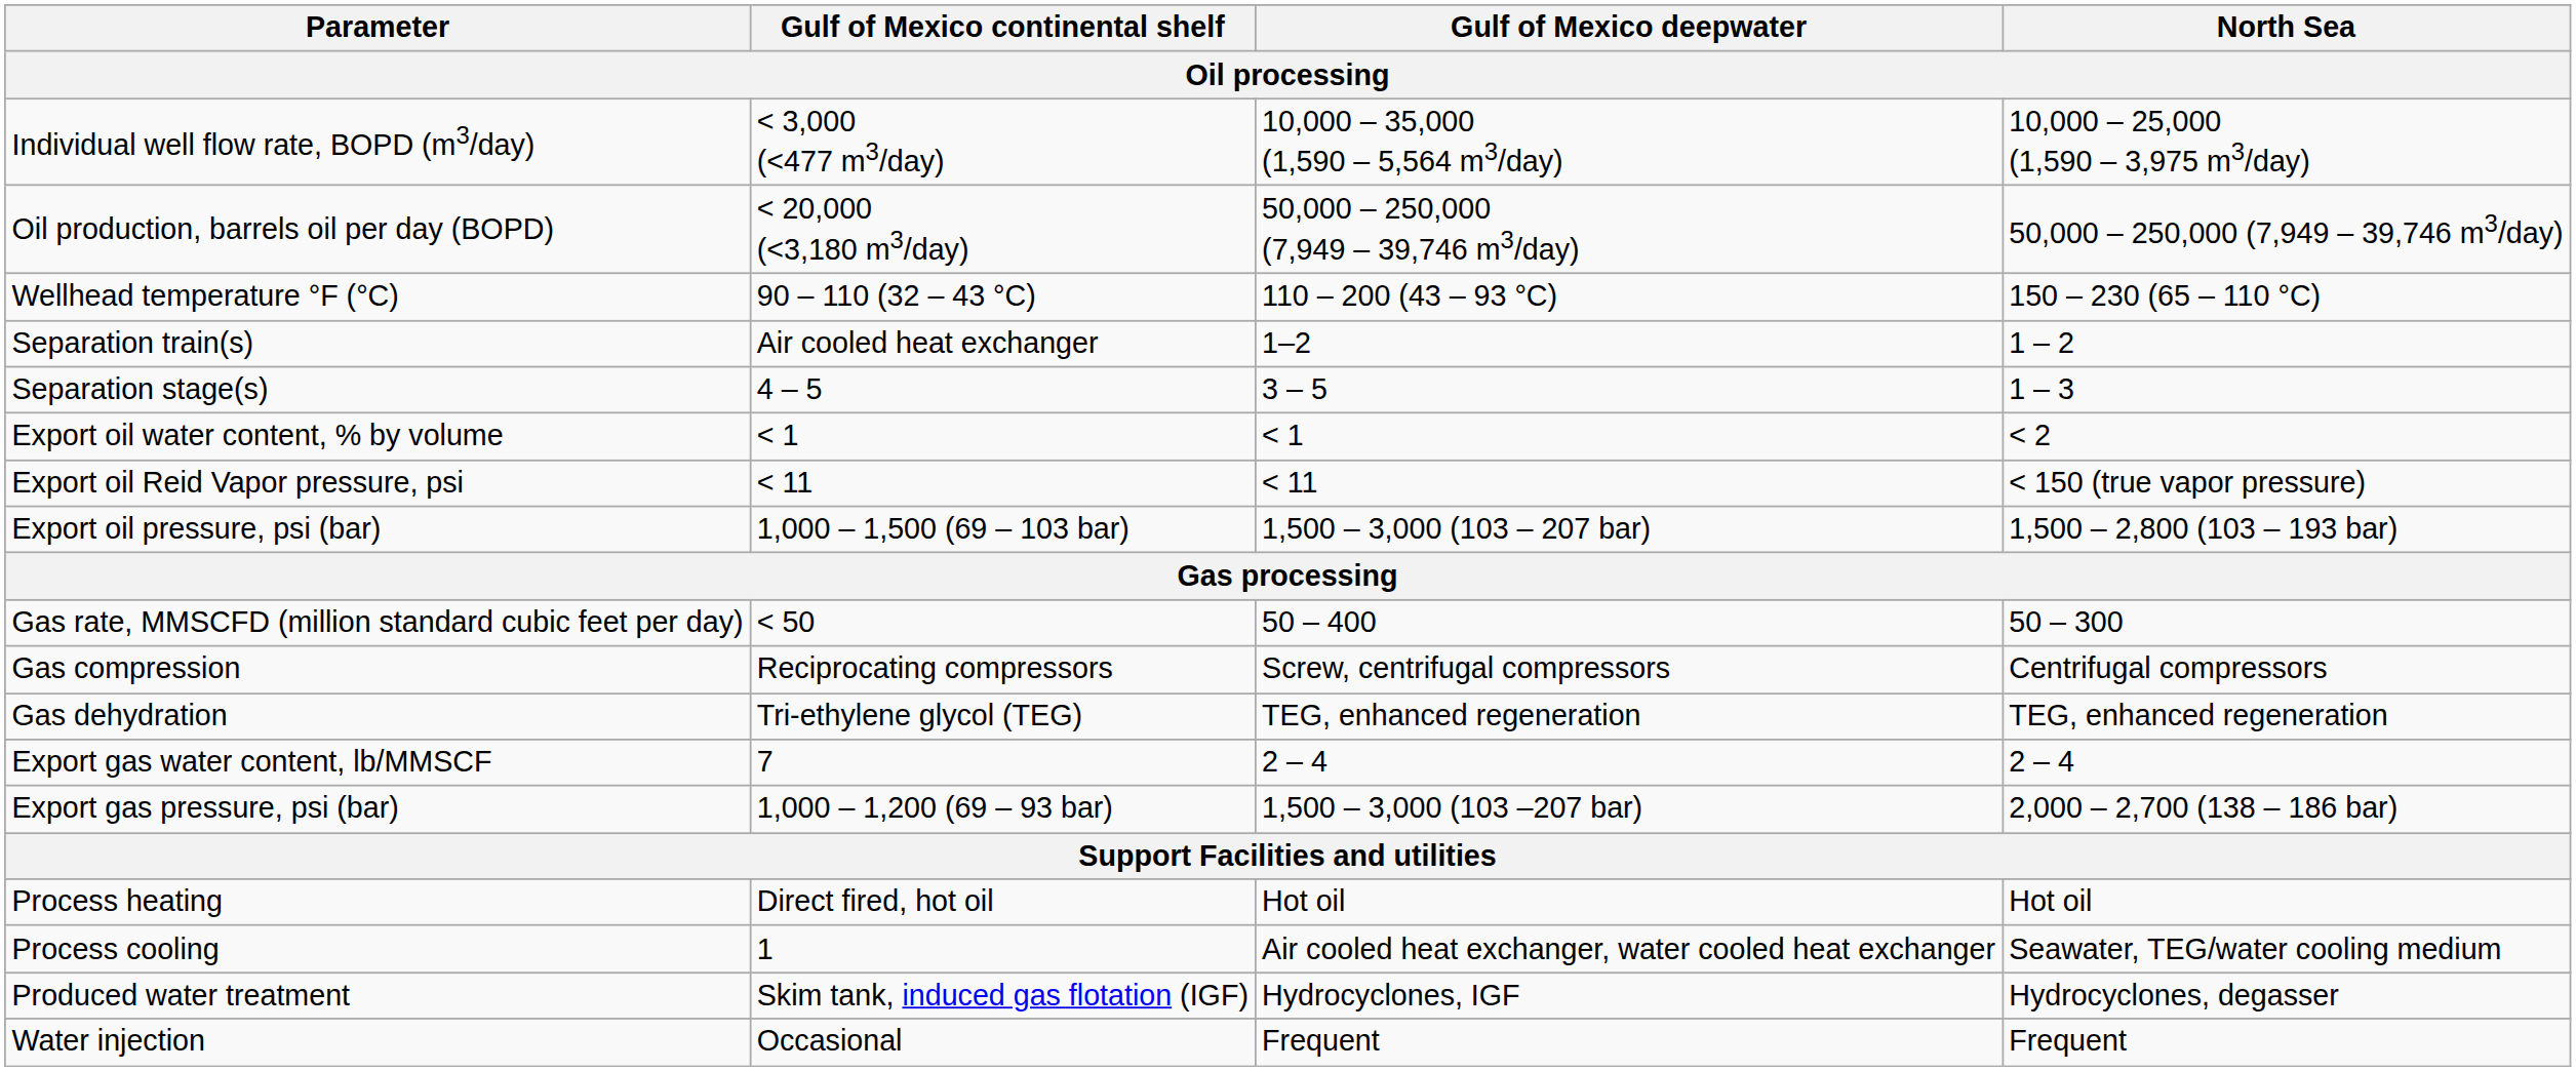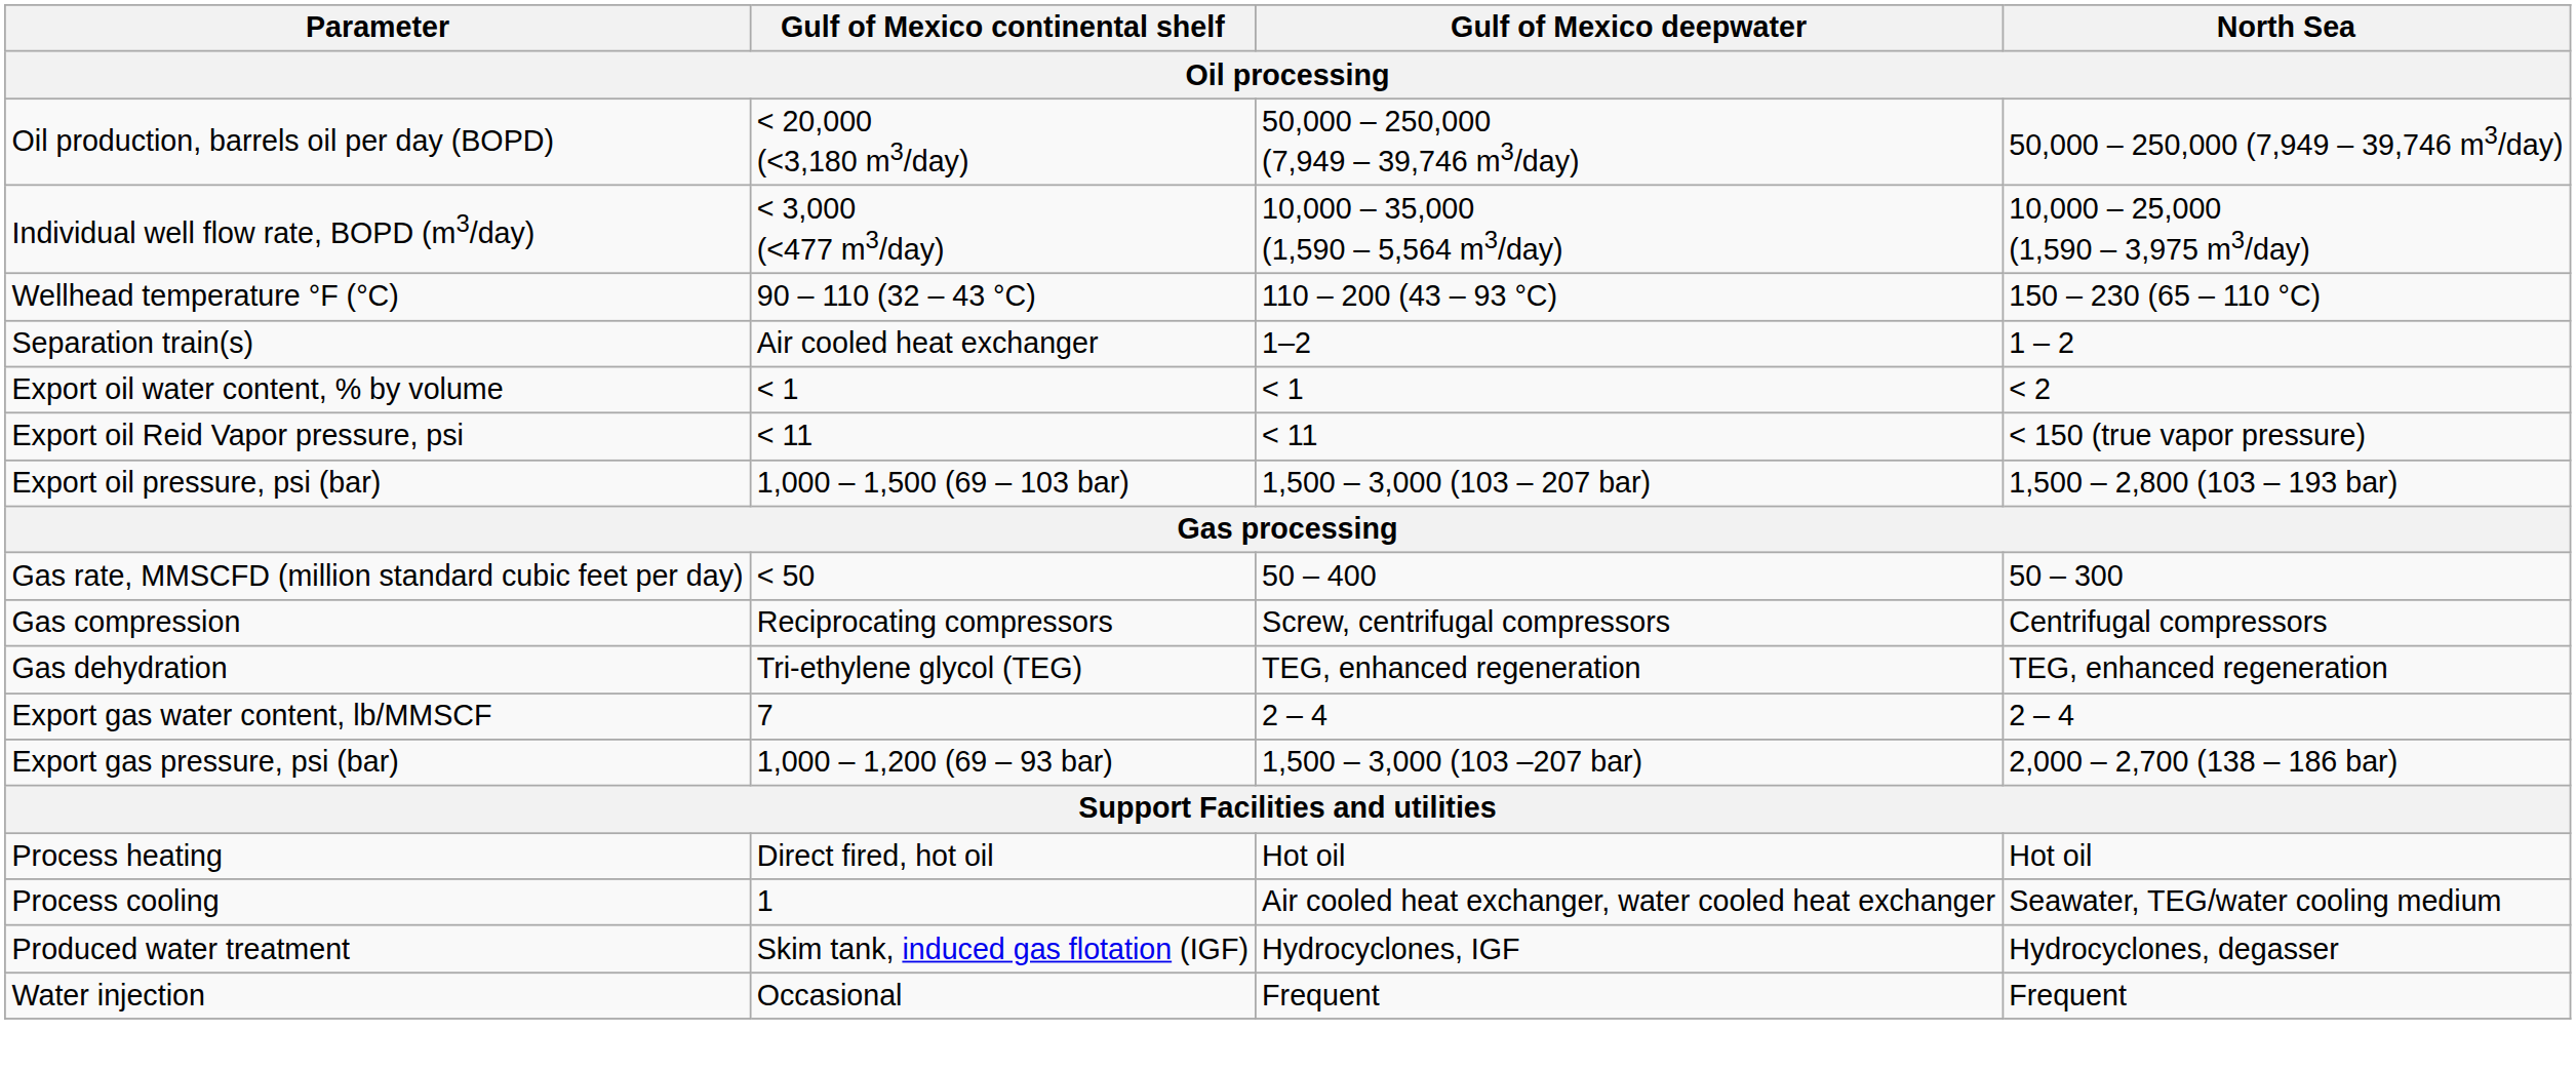 <table class="wikitable">
 <tr>
 <th>Parameter</th>
 <th>Gulf of Mexico continental shelf</th>
 <th>Gulf of Mexico deepwater</th>
 <th>North Sea</th>
 </tr>
 <tr>
 <th colspan="4">Oil processing</th>
 </tr>
 <tr>
+<td>Oil production, barrels oil per day (BOPD)</td>
+<td>< 20,000<br>(<3,180 m<sup>3</sup>/day)</td>
+<td>50,000 – 250,000<br>(7,949 – 39,746 m<sup>3</sup>/day)</td>
+<td>50,000 – 250,000 (7,949 – 39,746 m<sup>3</sup>/day)</td>
+</tr>
+<tr>
 <td>Individual well flow rate, BOPD (m<sup>3</sup>/day)</td>
 <td>< 3,000<br>(<477 m<sup>3</sup>/day)</td>
 <td>10,000 – 35,000<br>(1,590 – 5,564 m<sup>3</sup>/day)</td>
 <td>10,000 – 25,000<br>(1,590 – 3,975 m<sup>3</sup>/day)</td>
-</tr>
-<tr>
-<td>Oil production, barrels oil per day (BOPD)</td>
-<td>< 20,000<br>(<3,180 m<sup>3</sup>/day)</td>
-<td>50,000 – 250,000<br>(7,949 – 39,746 m<sup>3</sup>/day)</td>
-<td>50,000 – 250,000 (7,949 – 39,746 m<sup>3</sup>/day)</td>
 </tr>
 <tr>
 <td>Wellhead temperature °F (°C)</td>
 <td>90 – 110 (32 – 43 °C)</td>
 <td>110 – 200 (43 – 93 °C)</td>
 <td>150 – 230 (65 – 110 °C)</td>
 </tr>
 <tr>
 <td>Separation train(s)</td>
 <td>Air cooled heat exchanger</td>
 <td>1–2</td>
 <td>1 – 2</td>
-</tr>
-<tr>
-<td>Separation stage(s)</td>
-<td>4 – 5</td>
-<td>3 – 5</td>
-<td>1 – 3</td>
 </tr>
 <tr>
 <td>Export oil water content, % by volume</td>
 <td>< 1</td>
 <td>< 1</td>
 <td>< 2</td>
 </tr>
 <tr>
 <td>Export oil Reid Vapor pressure, psi</td>
 <td>< 11</td>
 <td>< 11</td>
 <td>< 150 (true vapor pressure)</td>
 </tr>
 <tr>
 <td>Export oil pressure, psi (bar)</td>
 <td>1,000 – 1,500 (69 – 103 bar)</td>
 <td>1,500 – 3,000 (103 – 207 bar)</td>
 <td>1,500 – 2,800 (103 – 193 bar)</td>
 </tr>
 <tr>
 <th colspan="4">Gas processing</th>
 </tr>
 <tr>
 <td>Gas rate, MMSCFD (million standard cubic feet per day)</td>
 <td>< 50</td>
 <td>50 – 400</td>
 <td>50 – 300</td>
 </tr>
 <tr>
 <td>Gas compression</td>
 <td>Reciprocating compressors</td>
 <td>Screw, centrifugal compressors</td>
 <td>Centrifugal compressors</td>
 </tr>
 <tr>
 <td>Gas dehydration</td>
 <td>Tri-ethylene glycol (TEG)</td>
 <td>TEG, enhanced regeneration</td>
 <td>TEG, enhanced regeneration</td>
 </tr>
 <tr>
 <td>Export gas water content, lb/MMSCF</td>
 <td>7</td>
 <td>2 – 4</td>
 <td>2 – 4</td>
 </tr>
 <tr>
 <td>Export gas pressure, psi (bar)</td>
 <td>1,000 – 1,200 (69 – 93 bar)</td>
 <td>1,500 – 3,000 (103 –207 bar)</td>
 <td>2,000 – 2,700 (138 – 186 bar)</td>
 </tr>
 <tr>
 <th colspan="4">Support Facilities and utilities</th>
 </tr>
 <tr>
 <td>Process heating</td>
 <td>Direct fired, hot oil</td>
 <td>Hot oil</td>
 <td>Hot oil</td>
 </tr>
 <tr>
 <td>Process cooling</td>
 <td>1</td>
 <td>Air cooled heat exchanger, water cooled heat exchanger</td>
 <td>Seawater, TEG/water cooling medium</td>
 </tr>
 <tr>
 <td>Produced water treatment</td>
 <td>Skim tank, <a href='#'>induced gas flotation</a> (IGF)</td>
 <td>Hydrocyclones, IGF</td>
 <td>Hydrocyclones, degasser</td>
 </tr>
 <tr>
 <td>Water injection</td>
 <td>Occasional</td>
 <td>Frequent</td>
 <td>Frequent</td>
 </tr>
 </table>
